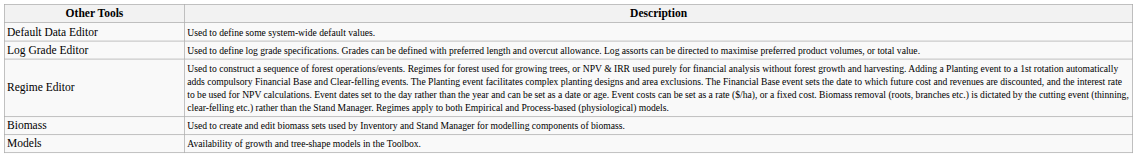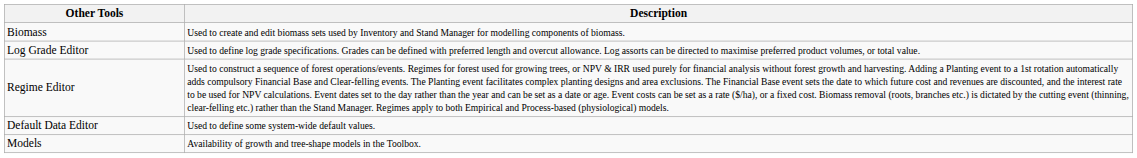 <table class="wikitable">
 <tr>
 <th style="width: 18em;">Other Tools</th>
 <th style="width: 100em;">Description</th>
 </tr>
 <tr>
-<td>Default Data Editor</td>
-<td><small>Used to define some system-wide default values.</small></td>
+<td>Biomass</td>
+<td><small>Used to create and edit biomass sets used by Inventory and Stand Manager for modelling components of biomass.</small></td>
 </tr>
 <tr>
 <td>Log Grade Editor</td>
 <td><small>Used to define log grade specifications. Grades can be defined with preferred length and overcut allowance. Log assorts can be directed to maximise preferred product volumes, or total value.</small></td>
 </tr>
 <tr>
 <td>Regime Editor</td>
 <td><small>Used to construct a sequence of forest operations/events. Regimes for forest used for growing trees, or NPV & IRR used purely for financial analysis without forest growth and harvesting. Adding a Planting event to a 1st rotation automatically adds compulsory Financial Base and Clear-felling events. The Planting event facilitates complex planting designs and area exclusions. The Financial Base event sets the date to which future cost and revenues are discounted, and the interest rate to be used for NPV calculations. Event dates set to the day rather than the year and can be set as a date or age. Event costs can be set as a rate ($/ha), or a fixed cost. Biomass removal (roots, branches etc.) is dictated by the cutting event (thinning, clear-felling etc.) rather than the Stand Manager. Regimes apply to both Empirical and Process-based (physiological) models.</small></td>
 </tr>
 <tr>
-<td>Biomass</td>
-<td><small>Used to create and edit biomass sets used by Inventory and Stand Manager for modelling components of biomass.</small></td>
+<td>Default Data Editor</td>
+<td><small>Used to define some system-wide default values.</small></td>
 </tr>
 <tr>
 <td>Models</td>
 <td><small>Availability of growth and tree-shape models in the Toolbox.</small></td>
 </tr>
 </table>
